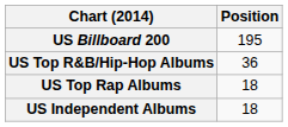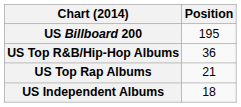 <table class="wikitable sortable plainrowheaders">
 <tr>
 <th scope="col">Chart (2014)</th>
 <th scope="col">Position</th>
 </tr>
 <tr>
 <th scope="row">US <em>Billboard</em> 200</th>
 <td align="center">195</td>
 </tr>
 <tr>
 <th scope="row">US Top R&B/Hip-Hop Albums</th>
 <td align="center">36</td>
 </tr>
 <tr>
 <th scope="row">US Top Rap Albums</th>
-<td align="center">18</td>
+<td align="center">21</td>
 </tr>
 <tr>
 <th scope="row">US Independent Albums</th>
 <td align="center">18</td>
 </tr>
 </table>
